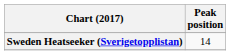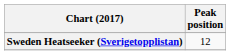 <table class="wikitable sortable plainrowheaders" style="text-align:center">
 <tr>
 <th>Chart (2017)</th>
 <th>Peak<br>position</th>
 </tr>
 <tr>
 </tr>
 <tr>
 </tr>
 <tr>
 </tr>
 <tr>
 <th scope="row">Sweden Heatseeker (<a href='#'>Sverigetopplistan</a>)</th>
-<td>14</td>
+<td>12</td>
 </tr>
 <tr>
 </tr>
 <tr>
 </tr>
 <tr>
 </tr>
 <tr>
 </tr>
 </table>
